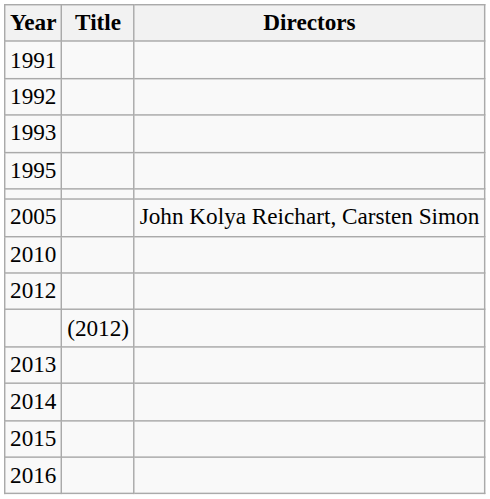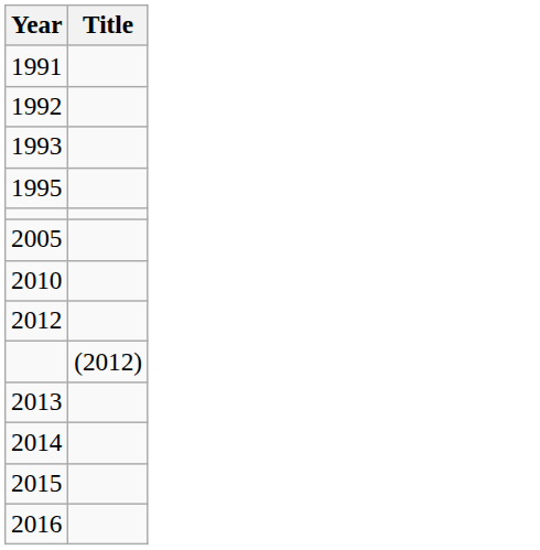 <table class="wikitable">
 <tr>
 <th>Year</th>
 <th>Title</th>
-<th>Directors</th>
 </tr>
 <tr>
 <td>1991</td>
-<td></td>
 <td></td>
 </tr>
 <tr>
 <td>1992</td>
 <td></td>
-<td></td>
 </tr>
 <tr>
 <td>1993</td>
-<td></td>
 <td></td>
 </tr>
 <tr>
 <td>1995</td>
 <td></td>
-<td></td>
 </tr>
 <tr>
-<td></td>
 <td></td>
 <td></td>
 </tr>
 <tr>
 <td>2005</td>
 <td></td>
-<td>John Kolya Reichart, Carsten Simon</td>
 </tr>
 <tr>
 <td>2010</td>
-<td></td>
 <td></td>
 </tr>
 <tr>
 <td>2012</td>
 <td></td>
-<td></td>
 </tr>
 <tr>
 <td></td>
 <td> (2012)</td>
-<td></td>
 </tr>
 <tr>
 <td>2013</td>
-<td></td>
 <td></td>
 </tr>
 <tr>
 <td>2014</td>
 <td></td>
-<td></td>
 </tr>
 <tr>
 <td>2015</td>
-<td></td>
 <td></td>
 </tr>
 <tr>
 <td>2016</td>
 <td></td>
-<td></td>
 </tr>
 </table>
